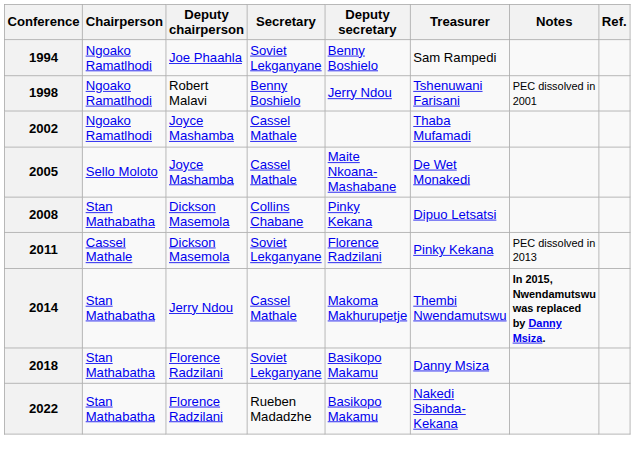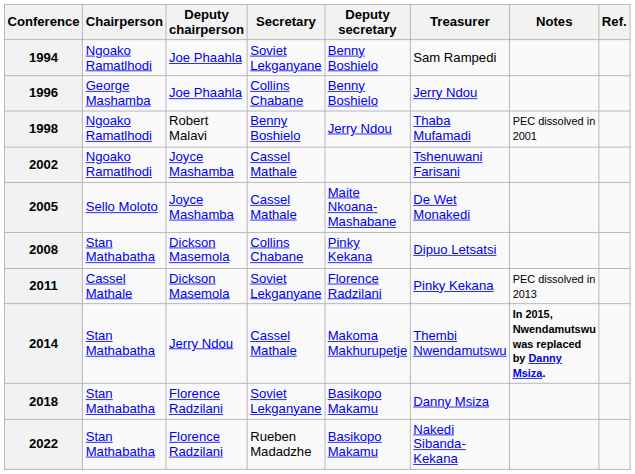 <table class="wikitable">
 <tr>
 <th>Conference</th>
 <th>Chairperson</th>
 <th>Deputy chairperson</th>
 <th>Secretary</th>
 <th>Deputy secretary</th>
 <th>Treasurer</th>
 <th>Notes</th>
 <th>Ref.</th>
 </tr>
 <tr>
 <th>1994</th>
 <td><a href='#'>Ngoako Ramatlhodi</a></td>
 <td><a href='#'>Joe Phaahla</a></td>
 <td><a href='#'>Soviet Lekganyane</a></td>
 <td><a href='#'>Benny Boshielo</a></td>
 <td>Sam Rampedi</td>
 <td></td>
 <td></td>
 </tr>
 <tr>
+<th>1996</th>
+<td><a href='#'>George Mashamba</a></td>
+<td><a href='#'>Joe Phaahla</a></td>
+<td><a href='#'>Collins Chabane</a></td>
+<td><a href='#'>Benny Boshielo</a></td>
+<td><a href='#'>Jerry Ndou</a></td>
+<td></td>
+<td></td>
+</tr>
+<tr>
 <th>1998</th>
 <td><a href='#'>Ngoako Ramatlhodi</a></td>
 <td>Robert Malavi</td>
 <td><a href='#'>Benny Boshielo</a></td>
 <td><a href='#'>Jerry Ndou</a></td>
-<td><a href='#'>Tshenuwani Farisani</a></td>
+<td><a href='#'>Thaba Mufamadi</a></td>
 <td><small>PEC dissolved in 2001</small></td>
 <td></td>
 </tr>
 <tr>
 <th>2002</th>
 <td><a href='#'>Ngoako Ramatlhodi</a></td>
 <td><a href='#'>Joyce Mashamba</a></td>
 <td><a href='#'>Cassel Mathale</a></td>
 <td></td>
-<td><a href='#'>Thaba Mufamadi</a></td>
+<td><a href='#'>Tshenuwani Farisani</a></td>
 <td></td>
 <td></td>
 </tr>
 <tr>
 <th>2005</th>
 <td><a href='#'>Sello Moloto</a></td>
 <td><a href='#'>Joyce Mashamba</a></td>
 <td><a href='#'>Cassel Mathale</a></td>
 <td><a href='#'>Maite Nkoana-Mashabane</a></td>
 <td><a href='#'>De Wet Monakedi</a></td>
 <td></td>
 <td></td>
 </tr>
 <tr>
 <th>2008</th>
 <td><a href='#'>Stan Mathabatha</a></td>
 <td><a href='#'>Dickson Masemola</a></td>
 <td><a href='#'>Collins Chabane</a></td>
 <td><a href='#'>Pinky Kekana</a></td>
 <td><a href='#'>Dipuo Letsatsi</a></td>
 <td></td>
 <td><strong></strong></td>
 </tr>
 <tr>
 <th>2011</th>
 <td><a href='#'>Cassel Mathale</a></td>
 <td><a href='#'>Dickson Masemola</a></td>
 <td><a href='#'>Soviet Lekganyane</a></td>
 <td><a href='#'>Florence Radzilani</a></td>
 <td><a href='#'>Pinky Kekana</a></td>
 <td><small>PEC dissolved in 2013</small></td>
 <td><strong></strong></td>
 </tr>
 <tr>
 <th>2014</th>
 <td><a href='#'>Stan Mathabatha</a></td>
 <td><a href='#'>Jerry Ndou</a></td>
 <td><a href='#'>Cassel Mathale</a></td>
 <td><a href='#'>Makoma Makhurupetje</a></td>
 <td><a href='#'>Thembi Nwendamutswu</a></td>
 <td><strong><small>In 2015, Nwendamutswu was replaced by <a href='#'>Danny Msiza</a>.</small></strong></td>
 <td></td>
 </tr>
 <tr>
 <th>2018</th>
 <td><a href='#'>Stan Mathabatha</a></td>
 <td><a href='#'>Florence Radzilani</a></td>
 <td><a href='#'>Soviet Lekganyane</a></td>
 <td><a href='#'>Basikopo Makamu</a></td>
 <td><a href='#'>Danny Msiza</a></td>
 <td></td>
 <td></td>
 </tr>
 <tr>
 <th>2022</th>
 <td><a href='#'>Stan Mathabatha</a></td>
 <td><a href='#'>Florence Radzilani</a></td>
 <td>Rueben Madadzhe</td>
 <td><a href='#'>Basikopo Makamu</a></td>
 <td><a href='#'>Nakedi Sibanda-Kekana</a></td>
 <td></td>
 <td><strong></strong></td>
 </tr>
 </table>
